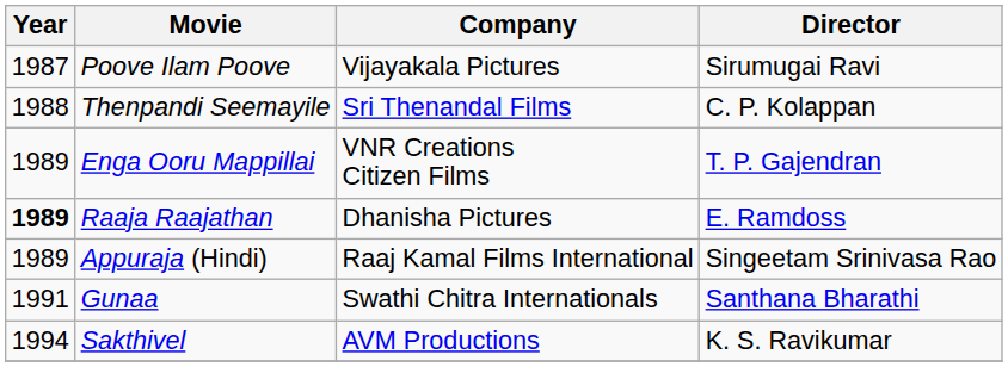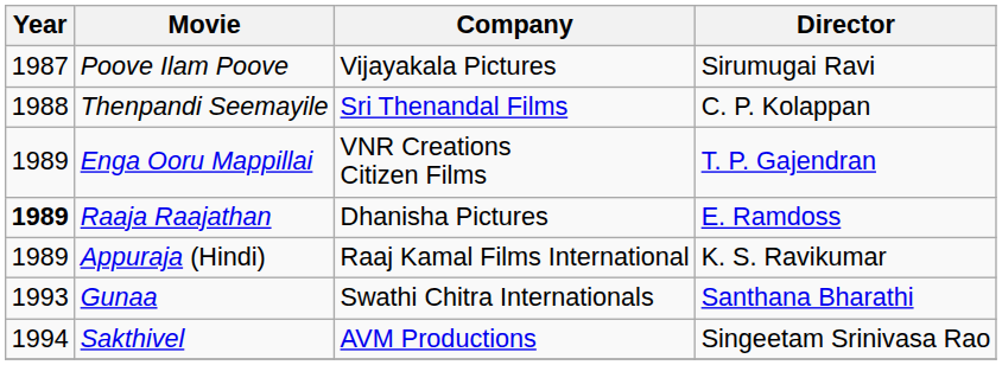 <table class="wikitable">
 <tr>
 <th>Year</th>
 <th>Movie</th>
 <th>Company</th>
 <th>Director</th>
 </tr>
 <tr>
 <td>1987</td>
 <td><em>Poove Ilam Poove</em></td>
 <td>Vijayakala Pictures</td>
 <td>Sirumugai Ravi</td>
 </tr>
 <tr>
 <td>1988</td>
 <td><em>Thenpandi Seemayile</em></td>
 <td><a href='#'>Sri Thenandal Films</a></td>
 <td>C. P. Kolappan</td>
 </tr>
 <tr>
 <td>1989</td>
 <td><em> <a href='#'>Enga Ooru Mappillai</a></em></td>
 <td>VNR Creations<br>Citizen Films</td>
 <td><a href='#'>T. P. Gajendran</a></td>
 </tr>
 <tr>
 <td><strong>1989</strong></td>
 <td><em><a href='#'>Raaja Raajathan</a></em></td>
 <td>Dhanisha Pictures</td>
 <td><a href='#'>E. Ramdoss</a></td>
 </tr>
 <tr>
 <td>1989</td>
 <td><em><a href='#'>Appuraja</a></em> (Hindi)</td>
 <td>Raaj Kamal Films International</td>
-<td>Singeetam Srinivasa Rao</td>
+<td>K. S. Ravikumar</td>
 </tr>
 <tr>
-<td>1991</td>
+<td>1993</td>
 <td><em><a href='#'>Gunaa</a></em></td>
 <td>Swathi Chitra Internationals</td>
 <td><a href='#'>Santhana Bharathi</a></td>
 </tr>
 <tr>
 <td>1994</td>
 <td><em><a href='#'>Sakthivel</a></em></td>
 <td><a href='#'>AVM Productions</a></td>
-<td>K. S. Ravikumar</td>
+<td>Singeetam Srinivasa Rao</td>
 </tr>
 <tr>
 </tr>
 </table>
